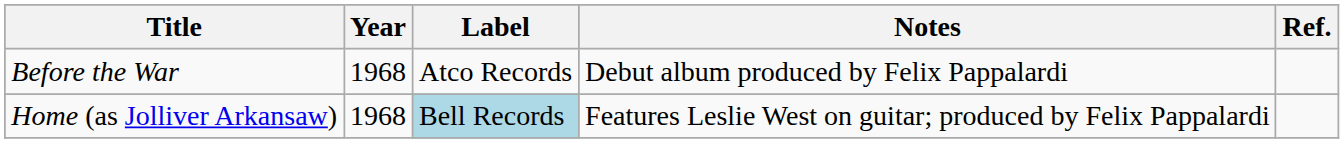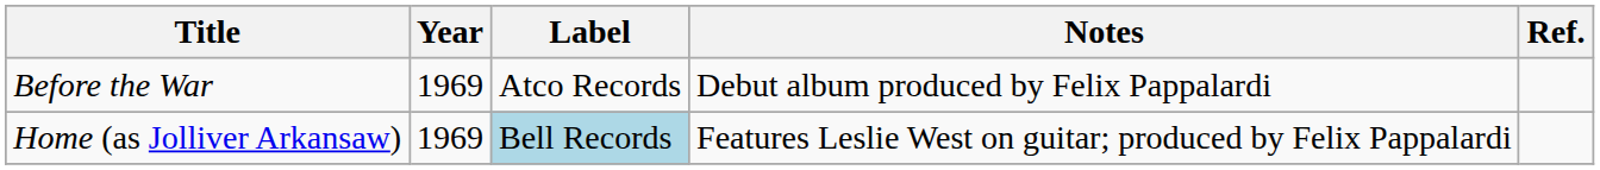 <table class="wikitable">
 <tr>
 <th>Title</th>
 <th>Year</th>
 <th>Label</th>
 <th>Notes</th>
 <th>Ref.</th>
 </tr>
 <tr>
 <td><em>Before the War</em></td>
-<td>1968</td>
+<td>1969</td>
 <td>Atco Records</td>
 <td>Debut album produced by Felix Pappalardi</td>
 <td></td>
 </tr>
 <tr>
 <td><em>Home</em> (as <a href='#'>Jolliver Arkansaw</a>)</td>
-<td>1968</td>
+<td>1969</td>
 <td style="background: lightblue;">Bell Records</td>
 <td>Features Leslie West on guitar; produced by Felix Pappalardi</td>
 <td></td>
 </tr>
 </table>
